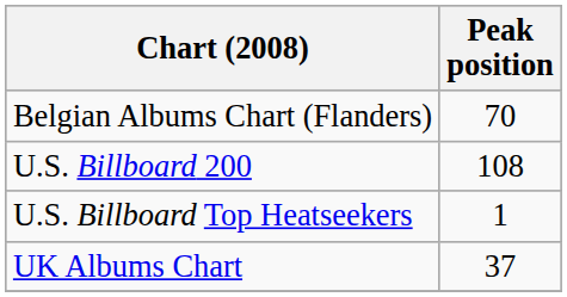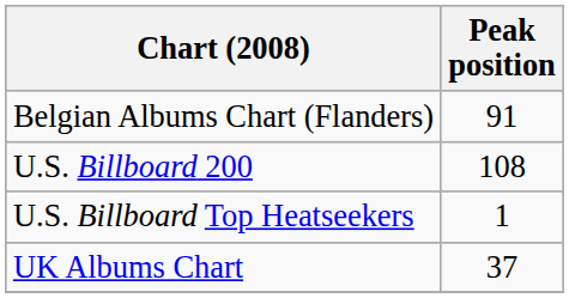 <table class="wikitable">
 <tr>
 <th align="left">Chart (2008)</th>
 <th align="left">Peak<br>position</th>
 </tr>
 <tr>
 <td align="left">Belgian Albums Chart (Flanders)</td>
-<td align="center">70</td>
+<td align="center">91</td>
 </tr>
 <tr>
 <td align="left">U.S. <a href='#'><em>Billboard</em> 200</a></td>
 <td align="center">108</td>
 </tr>
 <tr>
 <td align="left">U.S. <em>Billboard</em> <a href='#'>Top Heatseekers</a></td>
 <td align="center">1</td>
 </tr>
 <tr>
 <td align="left"><a href='#'>UK Albums Chart</a></td>
 <td align="center">37</td>
 </tr>
 <tr>
 </tr>
 </table>
